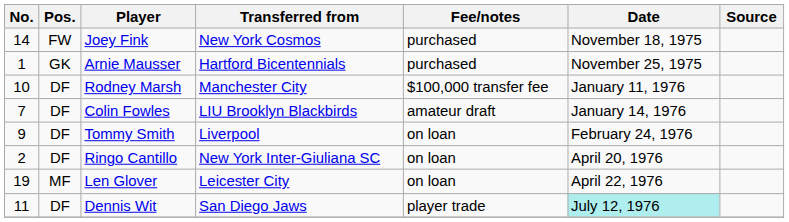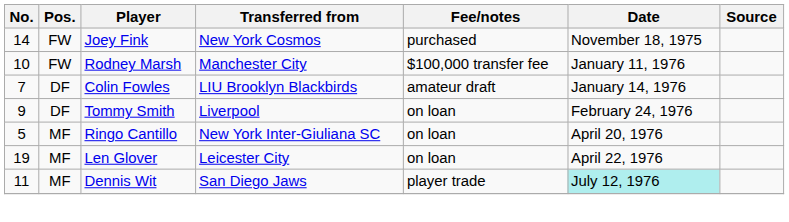 <table class="wikitable sortable" style="width:90%; text-align:center; font-size:95%; text-align:left;">
 <tr>
 <th>No.</th>
 <th>Pos.</th>
 <th>Player</th>
 <th>Transferred from</th>
 <th>Fee/notes</th>
 <th>Date</th>
 <th>Source</th>
 </tr>
 <tr>
 <td align=center>14</td>
 <td align=center>FW</td>
 <td> <a href='#'>Joey Fink</a></td>
 <td> <a href='#'>New York Cosmos</a></td>
 <td>purchased</td>
 <td>November 18, 1975</td>
 <td></td>
 </tr>
 <tr>
-<td align=center>1</td>
-<td align=center>GK</td>
-<td> <a href='#'>Arnie Mausser</a></td>
-<td> <a href='#'>Hartford Bicentennials</a></td>
-<td>purchased</td>
-<td>November 25, 1975</td>
-<td></td>
-</tr>
-<tr>
 <td align=center>10</td>
-<td align=center>DF</td>
+<td align=center>FW</td>
 <td> <a href='#'>Rodney Marsh</a></td>
 <td> <a href='#'>Manchester City</a></td>
 <td>$100,000 transfer fee</td>
 <td>January 11, 1976</td>
 <td></td>
 </tr>
 <tr>
 <td align=center>7</td>
 <td align=center>DF</td>
 <td> <a href='#'>Colin Fowles</a></td>
 <td> <a href='#'>LIU Brooklyn Blackbirds</a></td>
 <td>amateur draft</td>
 <td>January 14, 1976</td>
 <td></td>
 </tr>
 <tr>
 <td align=center>9</td>
 <td align=center>DF</td>
 <td> <a href='#'>Tommy Smith</a></td>
 <td> <a href='#'>Liverpool</a></td>
 <td>on loan</td>
 <td>February 24, 1976</td>
 <td></td>
 </tr>
 <tr>
-<td align=center>2</td>
-<td align=center>DF</td>
+<td align=center>5</td>
+<td align=center>MF</td>
 <td> <a href='#'>Ringo Cantillo</a></td>
 <td> <a href='#'>New York Inter-Giuliana SC</a></td>
 <td>on loan</td>
 <td>April 20, 1976</td>
 <td></td>
 </tr>
 <tr>
 <td align=center>19</td>
 <td align=center>MF</td>
 <td> <a href='#'>Len Glover</a></td>
 <td> <a href='#'>Leicester City</a></td>
 <td>on loan</td>
 <td>April 22, 1976</td>
 <td></td>
 </tr>
 <tr>
 <td align=center>11</td>
-<td align=center>DF</td>
+<td align=center>MF</td>
 <td> <a href='#'>Dennis Wit</a></td>
 <td> <a href='#'>San Diego Jaws</a></td>
 <td>player trade</td>
 <td style="background: paleturquoise;">July 12, 1976</td>
 <td></td>
 </tr>
 <tr>
 </tr>
 </table>
